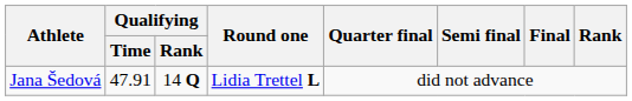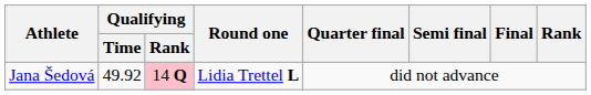 <table class="wikitable" style="font-size:90%">
 <tr>
 <th rowspan="2">Athlete</th>
 <th colspan="2">Qualifying</th>
 <th rowspan="2">Round one</th>
 <th rowspan="2">Quarter final</th>
 <th rowspan="2">Semi final</th>
 <th rowspan="2">Final</th>
 <th rowspan="2">Rank</th>
 </tr>
 <tr>
 <th>Time</th>
 <th>Rank</th>
 </tr>
 <tr>
 <td><a href='#'>Jana Šedová</a></td>
-<td align="center">47.91</td>
-<td align="center">14 <strong>Q</strong></td>
+<td align="center">49.92</td>
+<td align="center" style="background: pink;">14 <strong>Q</strong></td>
 <td> <a href='#'>Lidia Trettel</a> <strong>L</strong></td>
 <td align="center" colspan="4">did not advance</td>
 </tr>
 </table>
